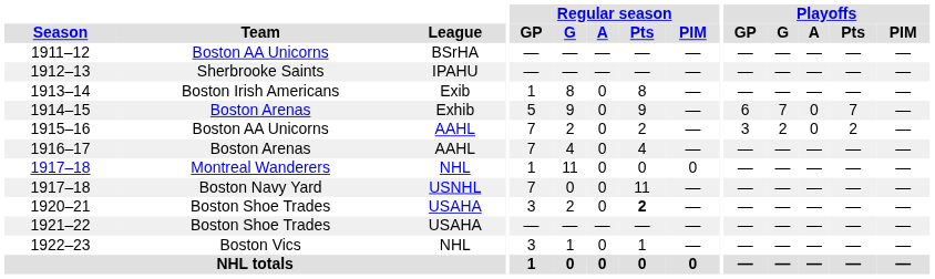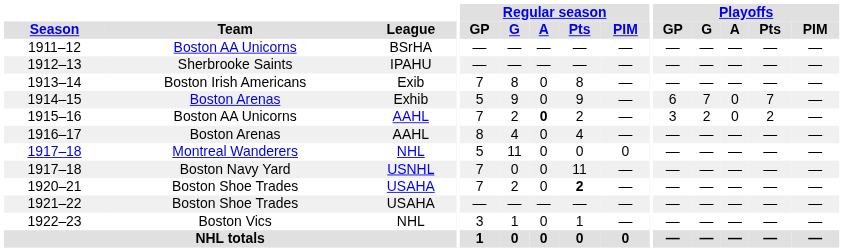 <table border="0" cellpadding="1" cellspacing="0" style="text-align:center; width:60em">
 <tr bgcolor="#e0e0e0">
 <th colspan="3" bgcolor="#ffffff"></th>
 <th rowspan="100" bgcolor="#ffffff"></th>
 <th colspan="5"><a href='#'>Regular season</a></th>
 <th rowspan="100" bgcolor="#ffffff"></th>
 <th colspan="5"><a href='#'>Playoffs</a></th>
 </tr>
 <tr bgcolor="#e0e0e0">
 <th><a href='#'>Season</a></th>
 <th>Team</th>
 <th>League</th>
 <th>GP</th>
 <th><a href='#'>G</a></th>
 <th><a href='#'>A</a></th>
 <th><a href='#'>Pts</a></th>
 <th><a href='#'>PIM</a></th>
 <th>GP</th>
 <th>G</th>
 <th>A</th>
 <th>Pts</th>
 <th>PIM</th>
 </tr>
 <tr>
 <td>1911–12</td>
 <td><a href='#'>Boston AA Unicorns</a></td>
 <td>BSrHA</td>
 <td>—</td>
 <td>—</td>
 <td>—</td>
 <td>—</td>
 <td>—</td>
 <td>—</td>
 <td>—</td>
 <td>—</td>
 <td>—</td>
 <td>—</td>
 </tr>
 <tr bgcolor="#f0f0f0">
 <td>1912–13</td>
 <td>Sherbrooke Saints</td>
 <td>IPAHU</td>
 <td>—</td>
 <td>—</td>
 <td>—</td>
 <td>—</td>
 <td>—</td>
 <td>—</td>
 <td>—</td>
 <td>—</td>
 <td>—</td>
 <td>—</td>
 </tr>
 <tr>
 <td>1913–14</td>
 <td>Boston Irish Americans</td>
 <td>Exib</td>
-<td>1</td>
+<td>7</td>
 <td>8</td>
 <td>0</td>
 <td>8</td>
 <td>—</td>
 <td>—</td>
 <td>—</td>
 <td>—</td>
 <td>—</td>
 <td>—</td>
 </tr>
 <tr bgcolor="#f0f0f0">
 <td>1914–15</td>
 <td><a href='#'>Boston Arenas</a></td>
 <td>Exhib</td>
 <td>5</td>
 <td>9</td>
 <td>0</td>
 <td>9</td>
 <td>—</td>
 <td>6</td>
 <td>7</td>
 <td>0</td>
 <td>7</td>
 <td>—</td>
 </tr>
 <tr>
 <td>1915–16</td>
 <td>Boston AA Unicorns</td>
 <td><a href='#'>AAHL</a></td>
 <td>7</td>
 <td>2</td>
-<td>0</td>
+<td><strong>0</strong></td>
 <td>2</td>
 <td>—</td>
 <td>3</td>
 <td>2</td>
 <td>0</td>
 <td>2</td>
 <td>—</td>
 </tr>
 <tr bgcolor="#f0f0f0">
 <td>1916–17</td>
 <td>Boston Arenas</td>
 <td>AAHL</td>
-<td>7</td>
+<td>8</td>
 <td>4</td>
 <td>0</td>
 <td>4</td>
 <td>—</td>
 <td>—</td>
 <td>—</td>
 <td>—</td>
 <td>—</td>
 <td>—</td>
 </tr>
 <tr>
 <td><a href='#'>1917–18</a></td>
 <td><a href='#'>Montreal Wanderers</a></td>
 <td><a href='#'>NHL</a></td>
-<td>1</td>
+<td>5</td>
 <td>11</td>
 <td>0</td>
 <td>0</td>
 <td>0</td>
 <td>—</td>
 <td>—</td>
 <td>—</td>
 <td>—</td>
 <td>—</td>
 </tr>
 <tr bgcolor="#f0f0f0">
 <td>1917–18</td>
 <td>Boston Navy Yard</td>
 <td><a href='#'>USNHL</a></td>
 <td>7</td>
 <td>0</td>
 <td>0</td>
 <td>11</td>
 <td>—</td>
 <td>—</td>
 <td>—</td>
 <td>—</td>
 <td>—</td>
 <td>—</td>
 </tr>
 <tr>
 <td>1920–21</td>
 <td>Boston Shoe Trades</td>
 <td><a href='#'>USAHA</a></td>
-<td>3</td>
+<td>7</td>
 <td>2</td>
 <td>0</td>
 <td><strong>2</strong></td>
 <td>—</td>
 <td>—</td>
 <td>—</td>
 <td>—</td>
 <td>—</td>
 <td>—</td>
 </tr>
 <tr bgcolor="#f0f0f0">
 <td>1921–22</td>
 <td>Boston Shoe Trades</td>
 <td>USAHA</td>
 <td>—</td>
 <td>—</td>
 <td>—</td>
 <td>—</td>
 <td>—</td>
 <td>—</td>
 <td>—</td>
 <td>—</td>
 <td>—</td>
 <td>—</td>
 </tr>
 <tr>
 <td>1922–23</td>
 <td>Boston Vics</td>
 <td>NHL</td>
 <td>3</td>
 <td>1</td>
 <td>0</td>
 <td>1</td>
 <td>—</td>
 <td>—</td>
 <td>—</td>
 <td>—</td>
 <td>—</td>
 <td>—</td>
 </tr>
 <tr bgcolor="#e0e0e0">
 <th colspan="3">NHL totals</th>
 <th>1</th>
 <th>0</th>
 <th>0</th>
 <th>0</th>
 <th>0</th>
 <th>—</th>
 <th>—</th>
 <th>—</th>
 <th>—</th>
 <th>—</th>
 </tr>
 </table>
